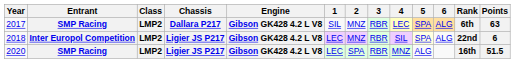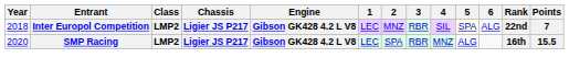 <table class="wikitable" style="text-align:center; font-size:85%">
 <tr>
 <th>Year</th>
 <th>Entrant</th>
 <th>Class</th>
 <th>Chassis</th>
 <th>Engine</th>
 <th>1</th>
 <th>2</th>
 <th>3</th>
 <th>4</th>
 <th>5</th>
 <th>6</th>
 <th>Rank</th>
 <th>Points</th>
 </tr>
 <tr>
-<td><a href='#'>2017</a></td>
-<th nowrap><a href='#'>SMP Racing</a></th>
-<th>LMP2</th>
-<th nowrap><a href='#'>Dallara P217</a></th>
-<th nowrap><a href='#'>Gibson</a> GK428 4.2 L V8</th>
-<td><a href='#'>SIL</a></td>
-<td><a href='#'>MNZ</a></td>
-<td style="background:#DFFFDF;"><a href='#'>RBR</a><br></td>
-<td style="background:#FFFFBF;"><a href='#'>LEC</a><br></td>
-<td style="background:#FFDF9F;"><a href='#'>SPA</a><br></td>
-<td style="background:#FFDF9F;"><a href='#'>ALG</a><br></td>
-<th>6th</th>
-<th>63</th>
-</tr>
-<tr>
 <td><a href='#'>2018</a></td>
 <th nowrap><a href='#'>Inter Europol Competition</a></th>
 <th>LMP2</th>
 <th nowrap><a href='#'>Ligier JS P217</a></th>
 <th nowrap><a href='#'>Gibson</a> GK428 4.2 L V8</th>
 <td style="background:#EFCFFF;"><a href='#'>LEC</a><br></td>
 <td style="background:#EFCFFF;"><a href='#'>MNZ</a><br></td>
 <td style="background:#DFFFDF;"><a href='#'>RBR</a><br></td>
 <td style="background:#EFCFFF;"><a href='#'>SIL</a><br></td>
 <td style="background: lightyellow;"><a href='#'>SPA</a></td>
 <td><a href='#'>ALG</a></td>
 <th>22nd</th>
-<th>6</th>
+<th>7</th>
 </tr>
 <tr>
 <td><a href='#'>2020</a></td>
 <th nowrap><a href='#'>SMP Racing</a></th>
 <th>LMP2</th>
 <th nowrap><a href='#'>Ligier JS P217</a></th>
 <th nowrap><a href='#'>Gibson</a> GK428 4.2 L V8</th>
 <td style="background:#DFFFDF;"><a href='#'>LEC</a><br></td>
 <td style="background:#DFFFDF;"><a href='#'>SPA</a><br></td>
 <td style="background:#DFFFDF;"><a href='#'>RBR</a><br></td>
 <td style="background:#DFFFDF;"><a href='#'>MNZ</a><br></td>
 <td><a href='#'>ALG</a></td>
 <td></td>
 <th>16th</th>
-<th>51.5</th>
+<th>15.5</th>
 </tr>
 </table>
